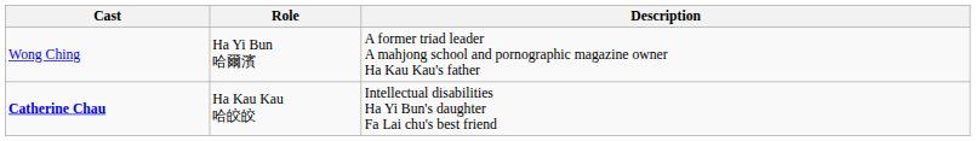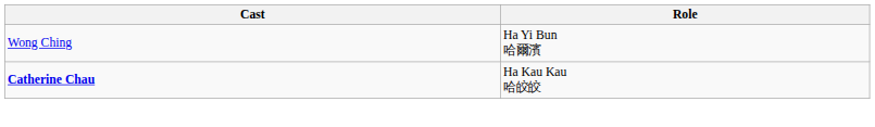 <table class="wikitable" style="width:55%;">
 <tr>
 <th>Cast</th>
 <th>Role</th>
-<th>Description</th>
 </tr>
 <tr>
 <td><a href='#'>Wong Ching</a></td>
 <td>Ha Yi Bun<br>哈爾濱</td>
-<td>A former triad leader<br>A mahjong school and pornographic magazine owner<br>Ha Kau Kau's father</td>
 </tr>
 <tr>
 <td><strong><a href='#'>Catherine Chau</a></strong></td>
 <td>Ha Kau Kau<br>哈皎皎</td>
-<td>Intellectual disabilities<br>Ha Yi Bun's daughter<br>Fa Lai chu's best friend</td>
 </tr>
 </table>
